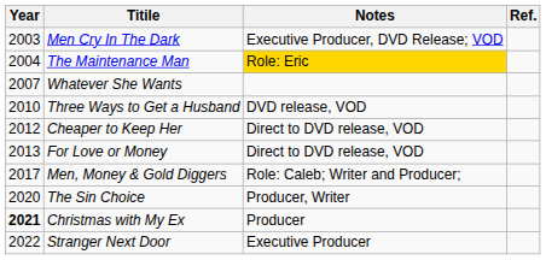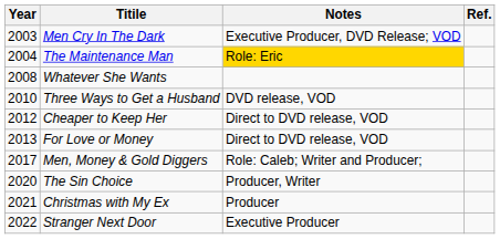 <table class="wikitable">
 <tr>
 <th>Year</th>
 <th>Titile</th>
 <th>Notes</th>
 <th>Ref.</th>
 </tr>
 <tr>
 <td>2003</td>
 <td><a href='#'><em>Men Cry In The Dark</em></a></td>
 <td>Executive Producer, DVD Release; <a href='#'>VOD</a></td>
 <td></td>
 </tr>
 <tr>
 <td>2004</td>
 <td><a href='#'><em>The Maintenance Man</em></a></td>
 <td style="background: gold;">Role: Eric</td>
 <td></td>
 </tr>
 <tr>
-<td>2007</td>
+<td>2008</td>
 <td><em>Whatever She Wants</em></td>
 <td></td>
 <td></td>
 </tr>
 <tr>
 <td>2010</td>
 <td><em>Three Ways to Get a Husband</em></td>
 <td>DVD release, VOD</td>
 <td></td>
 </tr>
 <tr>
 <td>2012</td>
 <td><em>Cheaper to Keep Her</em></td>
 <td>Direct to DVD release, VOD</td>
 <td></td>
 </tr>
 <tr>
 <td>2013</td>
 <td><em>For Love or Money</em></td>
 <td>Direct to DVD release, VOD</td>
 <td></td>
 </tr>
 <tr>
 <td>2017</td>
 <td><em>Men, Money & Gold Diggers</em></td>
 <td>Role: Caleb; Writer and Producer;</td>
 <td></td>
 </tr>
 <tr>
 <td>2020</td>
 <td><em>The Sin Choice</em></td>
 <td>Producer, Writer</td>
 <td></td>
 </tr>
 <tr>
-<td><strong>2021</strong></td>
+<td>2021</td>
 <td><em>Christmas with My Ex</em></td>
 <td>Producer</td>
 <td></td>
 </tr>
 <tr>
 <td>2022</td>
 <td><em>Stranger Next Door</em></td>
 <td>Executive Producer</td>
 <td></td>
 </tr>
 </table>
